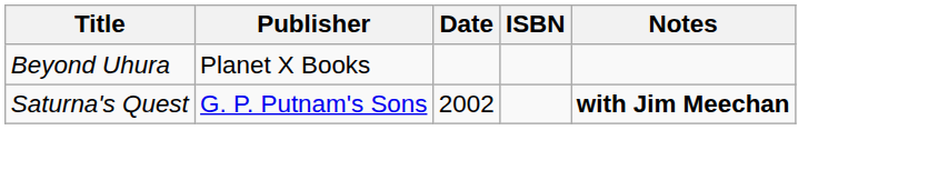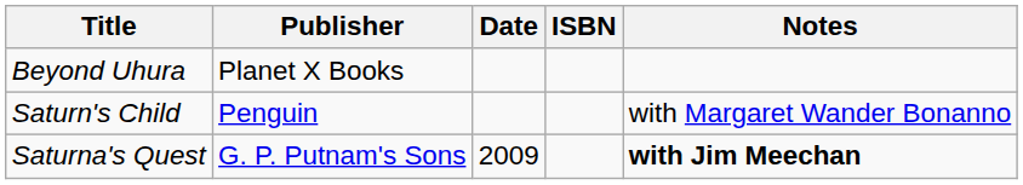 <table class="wikitable">
 <tr>
 <th>Title</th>
 <th>Publisher</th>
 <th>Date</th>
 <th>ISBN</th>
 <th>Notes</th>
 </tr>
 <tr>
 <td><em>Beyond Uhura</em></td>
 <td>Planet X Books</td>
 <td></td>
 <td></td>
 <td></td>
 </tr>
 <tr>
+<td><em>Saturn's Child</em></td>
+<td><a href='#'>Penguin</a></td>
+<td></td>
+<td></td>
+<td>with <a href='#'>Margaret Wander Bonanno</a></td>
+</tr>
+<tr>
 <td><em>Saturna's Quest</em></td>
 <td><a href='#'>G. P. Putnam's Sons</a></td>
-<td>2002</td>
+<td>2009</td>
 <td></td>
 <td><strong>with Jim Meechan</strong></td>
 </tr>
 </table>
